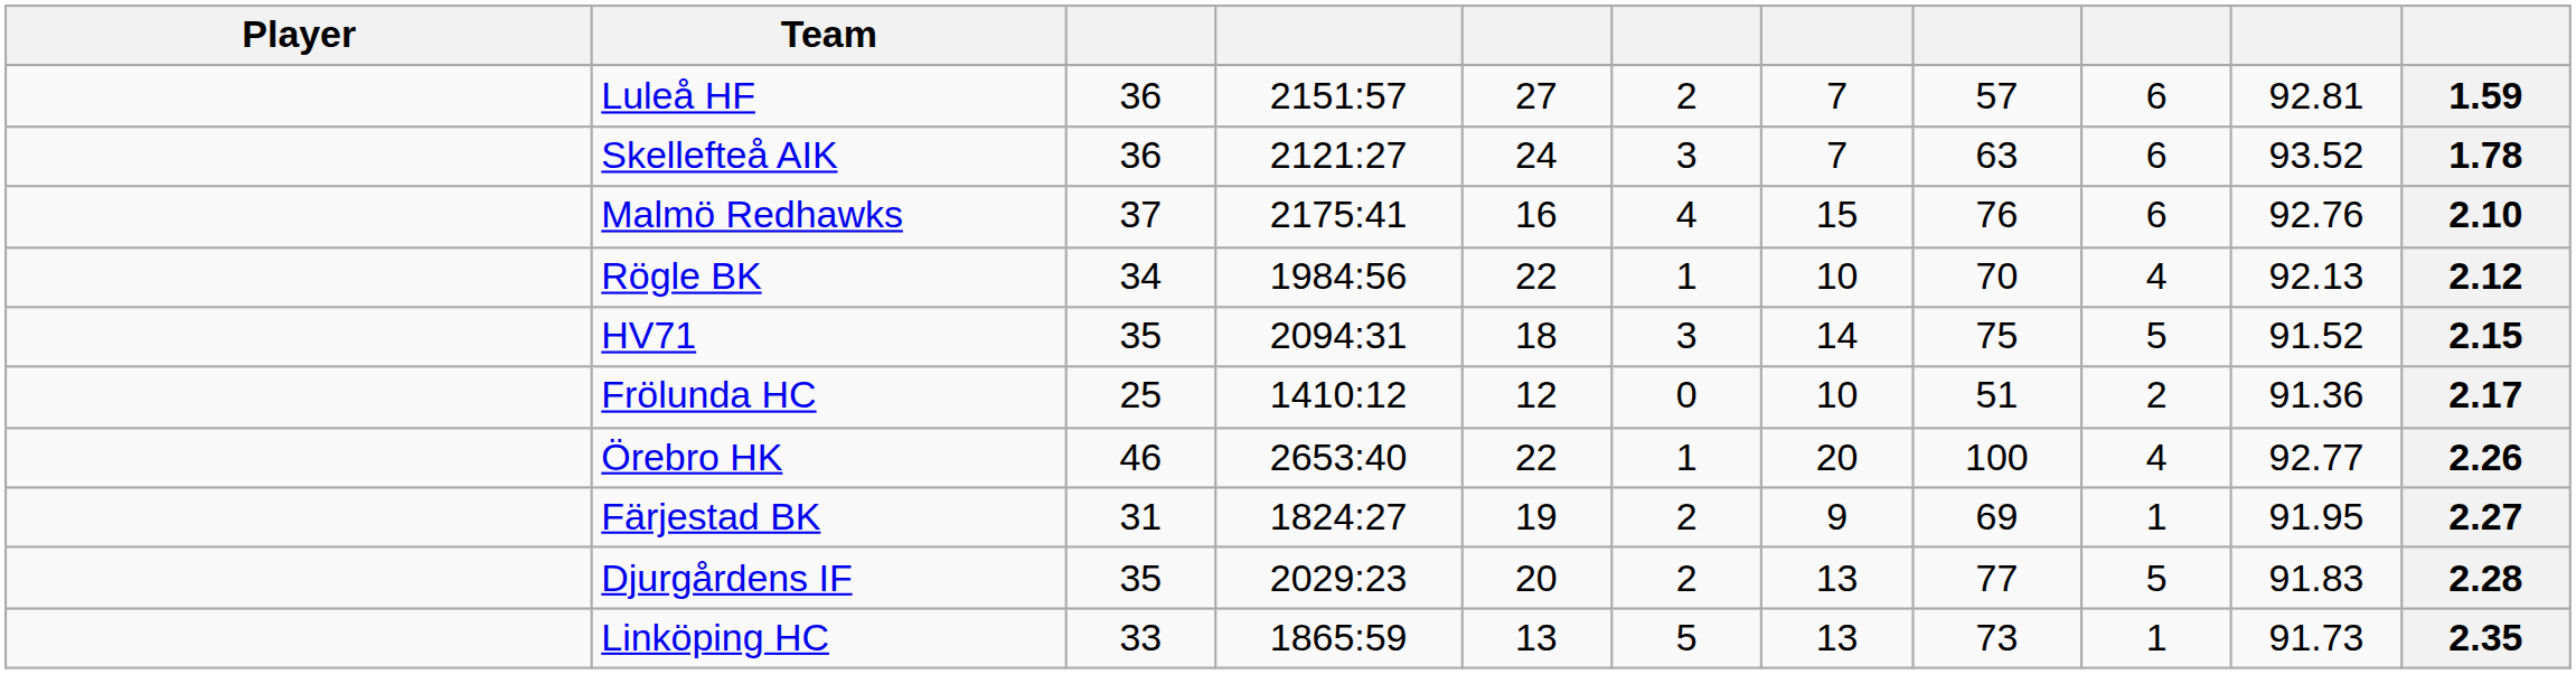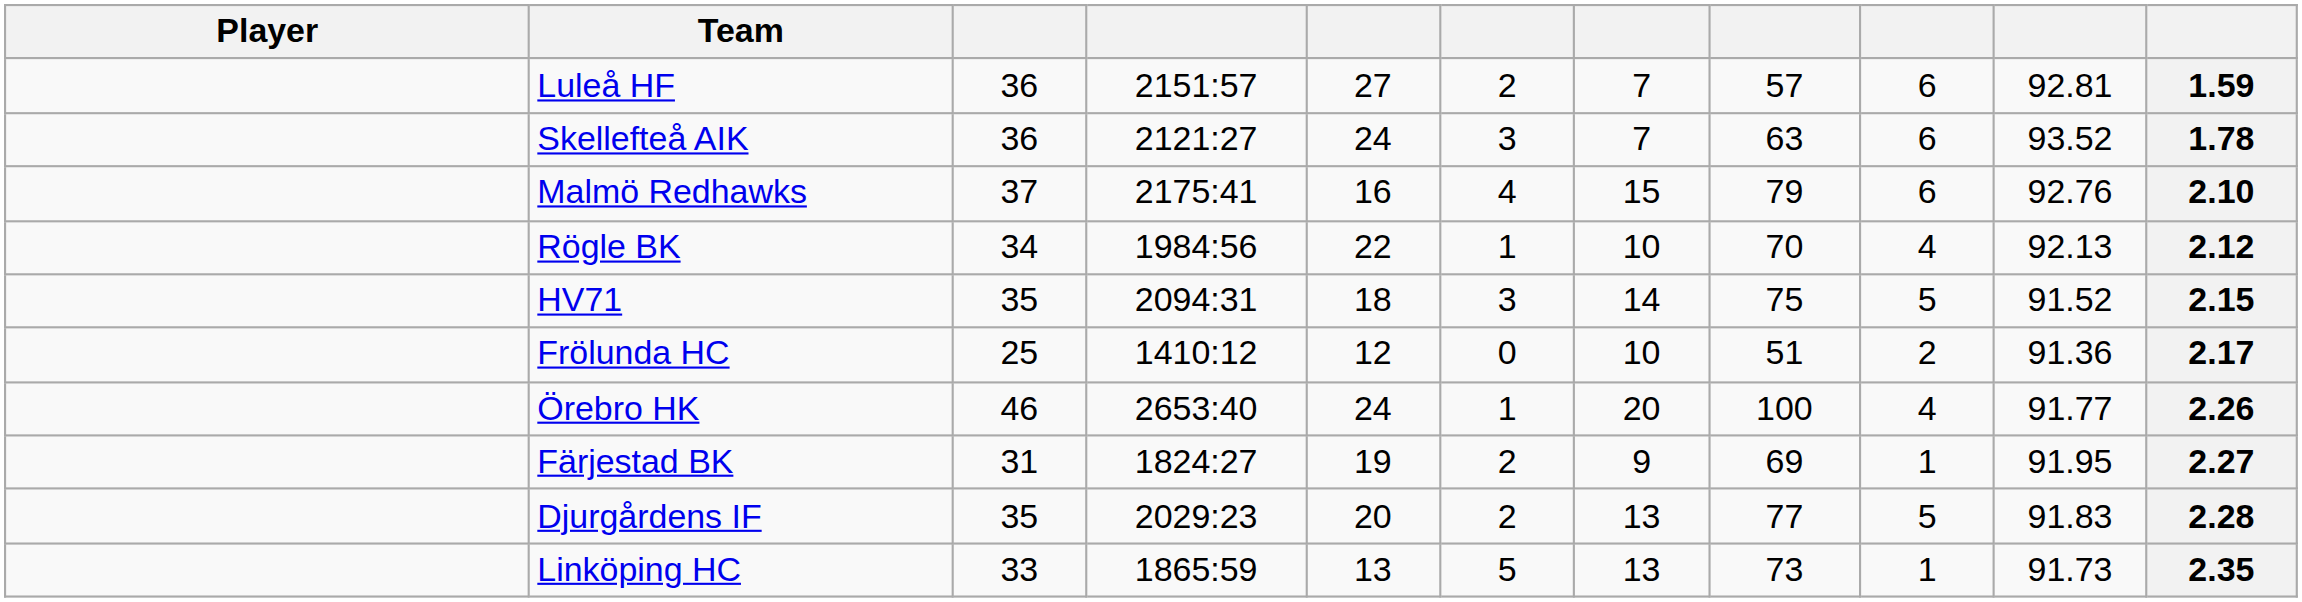 <table class="wikitable sortable" style="text-align: center">
 <tr>
 <th style="width: 15em;">Player</th>
 <th style="width: 12em;">Team</th>
 <th style="width: 3.5em;"></th>
 <th style="width: 6em;"></th>
 <th style="width: 3.5em;"></th>
 <th style="width: 3.5em;"></th>
 <th style="width: 3.5em;"></th>
 <th style="width: 4em;"></th>
 <th style="width: 3.5em;"></th>
 <th style="width: 4em;"></th>
 <th style="width: 4em;"></th>
 </tr>
 <tr>
 <td style="text-align:left;"> </td>
 <td style="text-align:left;"><a href='#'>Luleå HF</a></td>
 <td>36</td>
 <td>2151:57</td>
 <td>27</td>
 <td>2</td>
 <td>7</td>
 <td>57</td>
 <td>6</td>
 <td>92.81</td>
 <th>1.59</th>
 </tr>
 <tr>
 <td style="text-align:left;"> </td>
 <td style="text-align:left;"><a href='#'>Skellefteå AIK</a></td>
 <td>36</td>
 <td>2121:27</td>
 <td>24</td>
 <td>3</td>
 <td>7</td>
 <td>63</td>
 <td>6</td>
 <td>93.52</td>
 <th>1.78</th>
 </tr>
 <tr>
 <td style="text-align:left;"> </td>
 <td style="text-align:left;"><a href='#'>Malmö Redhawks</a></td>
 <td>37</td>
 <td>2175:41</td>
 <td>16</td>
 <td>4</td>
 <td>15</td>
-<td>76</td>
+<td>79</td>
 <td>6</td>
 <td>92.76</td>
 <th>2.10</th>
 </tr>
 <tr>
 <td style="text-align:left;"> </td>
 <td style="text-align:left;"><a href='#'>Rögle BK</a></td>
 <td>34</td>
 <td>1984:56</td>
 <td>22</td>
 <td>1</td>
 <td>10</td>
 <td>70</td>
 <td>4</td>
 <td>92.13</td>
 <th>2.12</th>
 </tr>
 <tr>
 <td style="text-align:left;"> </td>
 <td style="text-align:left;"><a href='#'>HV71</a></td>
 <td>35</td>
 <td>2094:31</td>
 <td>18</td>
 <td>3</td>
 <td>14</td>
 <td>75</td>
 <td>5</td>
 <td>91.52</td>
 <th>2.15</th>
 </tr>
 <tr>
 <td style="text-align:left;"> </td>
 <td style="text-align:left;"><a href='#'>Frölunda HC</a></td>
 <td>25</td>
 <td>1410:12</td>
 <td>12</td>
 <td>0</td>
 <td>10</td>
 <td>51</td>
 <td>2</td>
 <td>91.36</td>
 <th>2.17</th>
 </tr>
 <tr>
 <td style="text-align:left;"> </td>
 <td style="text-align:left;"><a href='#'>Örebro HK</a></td>
 <td>46</td>
 <td>2653:40</td>
-<td>22</td>
+<td>24</td>
 <td>1</td>
 <td>20</td>
 <td>100</td>
 <td>4</td>
-<td>92.77</td>
+<td>91.77</td>
 <th>2.26</th>
 </tr>
 <tr>
 <td style="text-align:left;"> </td>
 <td style="text-align:left;"><a href='#'>Färjestad BK</a></td>
 <td>31</td>
 <td>1824:27</td>
 <td>19</td>
 <td>2</td>
 <td>9</td>
 <td>69</td>
 <td>1</td>
 <td>91.95</td>
 <th>2.27</th>
 </tr>
 <tr>
 <td style="text-align:left;"> </td>
 <td style="text-align:left;"><a href='#'>Djurgårdens IF</a></td>
 <td>35</td>
 <td>2029:23</td>
 <td>20</td>
 <td>2</td>
 <td>13</td>
 <td>77</td>
 <td>5</td>
 <td>91.83</td>
 <th>2.28</th>
 </tr>
 <tr>
 <td style="text-align:left;"> </td>
 <td style="text-align:left;"><a href='#'>Linköping HC</a></td>
 <td>33</td>
 <td>1865:59</td>
 <td>13</td>
 <td>5</td>
 <td>13</td>
 <td>73</td>
 <td>1</td>
 <td>91.73</td>
 <th>2.35</th>
 </tr>
 </table>
